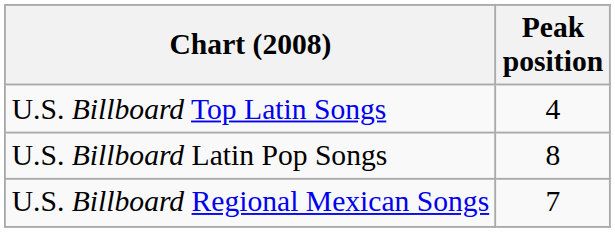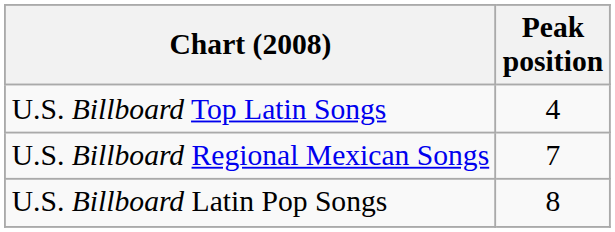 <table class="wikitable sortable">
 <tr>
 <th>Chart (2008)</th>
 <th>Peak<br>position</th>
 </tr>
 <tr>
 <td>U.S. <em>Billboard</em> <a href='#'>Top Latin Songs</a></td>
 <td align="center">4</td>
 </tr>
 <tr>
+<td>U.S. <em>Billboard</em> <a href='#'>Regional Mexican Songs</a></td>
+<td align="center">7</td>
+</tr>
+<tr>
 <td>U.S. <em>Billboard</em> Latin Pop Songs</td>
 <td align="center">8</td>
 </tr>
-<tr>
-<td>U.S. <em>Billboard</em> <a href='#'>Regional Mexican Songs</a></td>
-<td align="center">7</td>
-</tr>
 </table>
